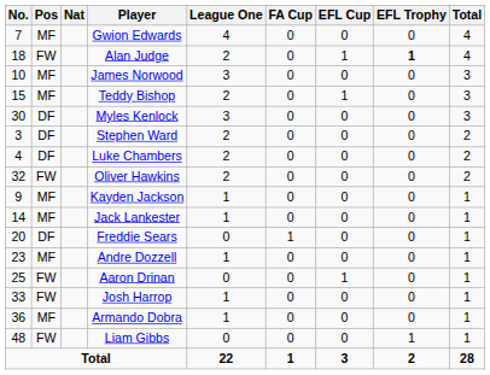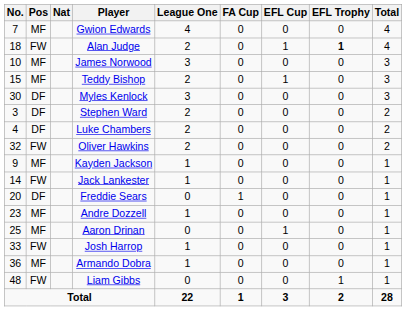 <table class="wikitable" style="text-align:center">
 <tr>
 <th width=0%>No.</th>
 <th width=0%>Pos</th>
 <th width=0%>Nat</th>
 <th width=0%>Player</th>
 <th width=0%>League One</th>
 <th width=0%>FA Cup</th>
 <th width=0%>EFL Cup</th>
 <th width=0%>EFL Trophy</th>
 <th width=0%>Total</th>
 </tr>
 <tr>
 <td>7</td>
 <td>MF</td>
 <td align="left"></td>
 <td><a href='#'>Gwion Edwards</a></td>
 <td>4</td>
 <td>0</td>
 <td>0</td>
 <td>0</td>
 <td>4</td>
 </tr>
 <tr>
 <td>18</td>
 <td>FW</td>
 <td align="left"></td>
 <td><a href='#'>Alan Judge</a></td>
 <td>2</td>
 <td>0</td>
 <td>1</td>
 <td><strong>1</strong></td>
 <td>4</td>
 </tr>
 <tr>
 <td>10</td>
 <td>MF</td>
 <td align="left"></td>
 <td><a href='#'>James Norwood</a></td>
 <td>3</td>
 <td>0</td>
 <td>0</td>
 <td>0</td>
 <td>3</td>
 </tr>
 <tr>
 <td>15</td>
 <td>MF</td>
 <td align="left"></td>
 <td><a href='#'>Teddy Bishop</a></td>
 <td>2</td>
 <td>0</td>
 <td>1</td>
 <td>0</td>
 <td>3</td>
 </tr>
 <tr>
 <td>30</td>
 <td>DF</td>
 <td align="left"></td>
 <td><a href='#'>Myles Kenlock</a></td>
 <td>3</td>
 <td>0</td>
 <td>0</td>
 <td>0</td>
 <td>3</td>
 </tr>
 <tr>
 <td>3</td>
 <td>DF</td>
 <td align="left"></td>
 <td><a href='#'>Stephen Ward</a></td>
 <td>2</td>
 <td>0</td>
 <td>0</td>
 <td>0</td>
 <td>2</td>
 </tr>
 <tr>
 <td>4</td>
 <td>DF</td>
 <td align="left"></td>
 <td><a href='#'>Luke Chambers</a></td>
 <td>2</td>
 <td>0</td>
 <td>0</td>
 <td>0</td>
 <td>2</td>
 </tr>
 <tr>
 <td>32</td>
 <td>FW</td>
 <td align="left"></td>
 <td><a href='#'>Oliver Hawkins</a></td>
 <td>2</td>
 <td>0</td>
 <td>0</td>
 <td>0</td>
 <td>2</td>
 </tr>
 <tr>
 <td>9</td>
 <td>MF</td>
 <td align="left"></td>
 <td><a href='#'>Kayden Jackson</a></td>
 <td>1</td>
 <td>0</td>
 <td>0</td>
 <td>0</td>
 <td>1</td>
 </tr>
 <tr>
 <td>14</td>
-<td>MF</td>
+<td>FW</td>
 <td align="left"></td>
 <td><a href='#'>Jack Lankester</a></td>
 <td>1</td>
 <td>0</td>
 <td>0</td>
 <td>0</td>
 <td>1</td>
 </tr>
 <tr>
 <td>20</td>
 <td>DF</td>
 <td align="left"></td>
 <td><a href='#'>Freddie Sears</a></td>
 <td>0</td>
 <td>1</td>
 <td>0</td>
 <td>0</td>
 <td>1</td>
 </tr>
 <tr>
 <td>23</td>
 <td>MF</td>
 <td align="left"></td>
 <td><a href='#'>Andre Dozzell</a></td>
 <td>1</td>
 <td>0</td>
 <td>0</td>
 <td>0</td>
 <td>1</td>
 </tr>
 <tr>
 <td>25</td>
-<td>FW</td>
+<td>MF</td>
 <td align="left"></td>
 <td><a href='#'>Aaron Drinan</a></td>
 <td>0</td>
 <td>0</td>
 <td>1</td>
 <td>0</td>
 <td>1</td>
 </tr>
 <tr>
 <td>33</td>
 <td>FW</td>
 <td align="left"></td>
 <td><a href='#'>Josh Harrop</a></td>
 <td>1</td>
 <td>0</td>
 <td>0</td>
 <td>0</td>
 <td>1</td>
 </tr>
 <tr>
 <td>36</td>
 <td>MF</td>
 <td align="left"></td>
 <td><a href='#'>Armando Dobra</a></td>
 <td>1</td>
 <td>0</td>
 <td>0</td>
 <td>0</td>
 <td>1</td>
 </tr>
 <tr>
 <td>48</td>
 <td>FW</td>
 <td align="left"></td>
 <td><a href='#'>Liam Gibbs</a></td>
 <td>0</td>
 <td>0</td>
 <td>0</td>
 <td>1</td>
 <td>1</td>
 </tr>
 <tr>
 <td colspan=4><strong>Total</strong></td>
 <td><strong>22</strong></td>
 <td><strong>1</strong></td>
 <td><strong>3</strong></td>
 <td><strong>2</strong></td>
 <td><strong>28</strong></td>
 </tr>
 </table>
